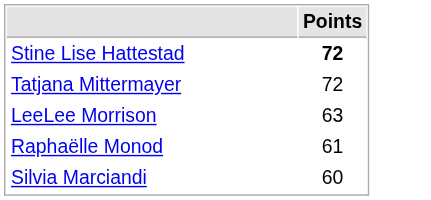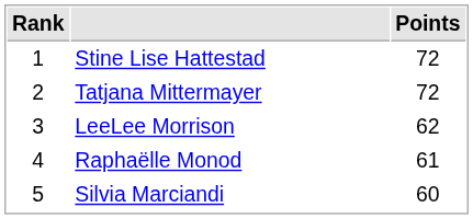 <table cellspacing="1" cellpadding="3" style="border:1px solid #AAAAAA;font-size:86%">
 <tr bgcolor="#E4E4E4">
+<th style="border-bottom:1px solid #AAAAAA" width=10>Rank</th>
 <th style="border-bottom:1px solid #AAAAAA" width=200></th>
 <th style="border-bottom:1px solid #AAAAAA" width=20>Points</th>
 </tr>
 <tr>
+<td align="center">1</td>
 <td> <a href='#'>Stine Lise Hattestad</a></td>
-<td align=center><strong>72</strong></td>
+<td align=center>72</td>
 </tr>
 <tr>
+<td align="center">2</td>
 <td> <a href='#'>Tatjana Mittermayer</a></td>
 <td align=center>72</td>
 </tr>
 <tr>
+<td align="center">3</td>
 <td> <a href='#'>LeeLee Morrison</a></td>
-<td align=center>63</td>
+<td align=center>62</td>
 </tr>
 <tr>
+<td align="center">4</td>
 <td> <a href='#'>Raphaëlle Monod</a></td>
 <td align=center>61</td>
 </tr>
 <tr>
+<td align="center">5</td>
 <td> <a href='#'>Silvia Marciandi</a></td>
 <td align=center>60</td>
 </tr>
 </table>
